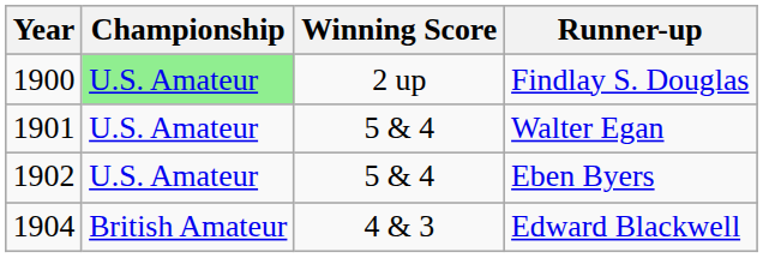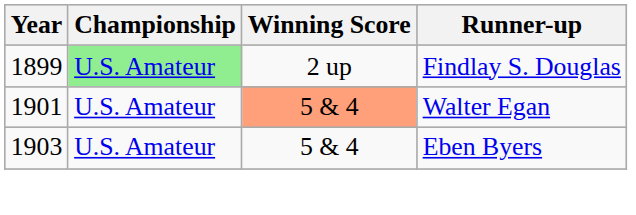 <table class="wikitable">
 <tr>
 <th>Year</th>
 <th>Championship</th>
 <th>Winning Score</th>
 <th>Runner-up</th>
 </tr>
 <tr>
-<td>1900</td>
+<td>1899</td>
 <td style="background: lightgreen;"><a href='#'>U.S. Amateur</a></td>
 <td align=center>2 up</td>
 <td> <a href='#'>Findlay S. Douglas</a></td>
 </tr>
 <tr>
 <td>1901</td>
 <td><a href='#'>U.S. Amateur</a></td>
-<td align=center>5 & 4</td>
+<td align=center style="background: lightsalmon;">5 & 4</td>
 <td> <a href='#'>Walter Egan</a></td>
 </tr>
 <tr>
-<td>1902</td>
+<td>1903</td>
 <td><a href='#'>U.S. Amateur</a></td>
 <td align=center>5 & 4</td>
 <td> <a href='#'>Eben Byers</a></td>
 </tr>
-<tr>
-<td>1904</td>
-<td><a href='#'>British Amateur</a></td>
-<td align=center>4 & 3</td>
-<td> <a href='#'>Edward Blackwell</a></td>
-</tr>
 </table>
